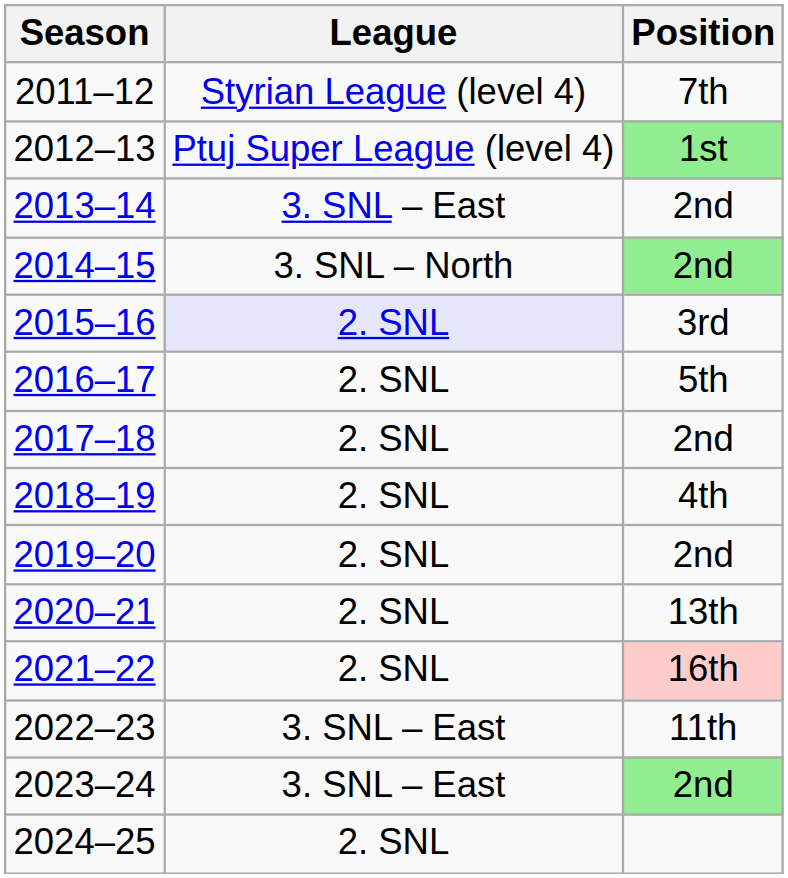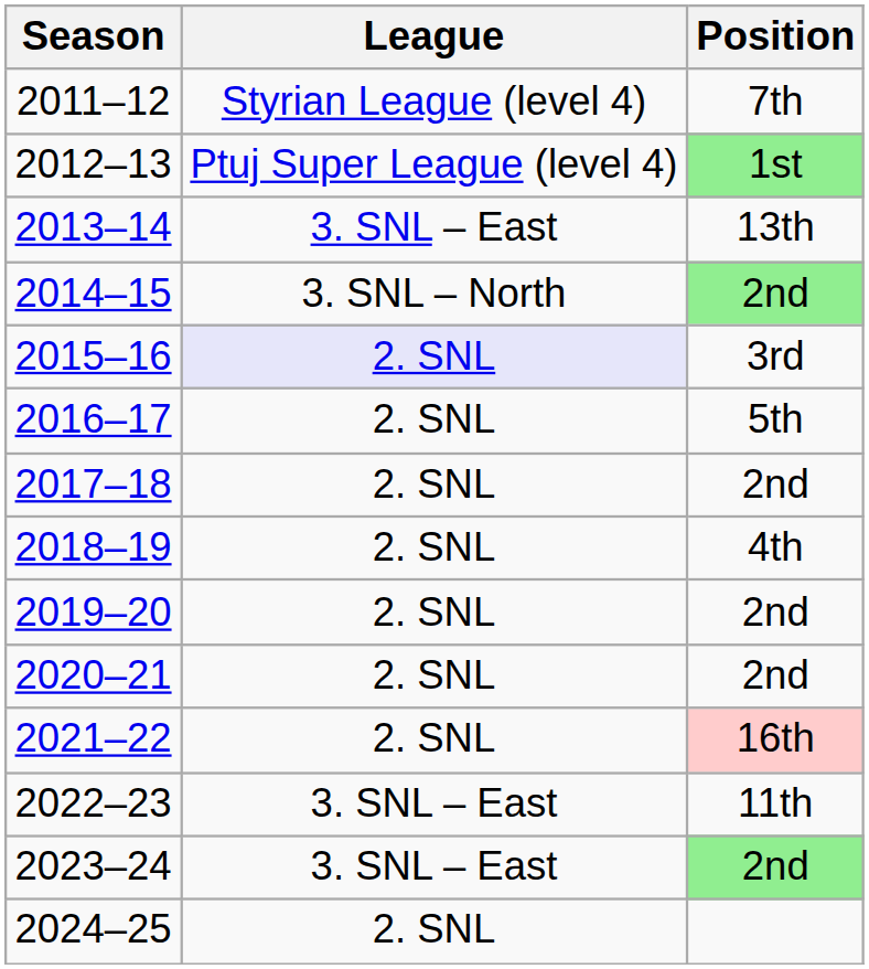 <table class="wikitable" style="text-align: center">
 <tr>
 <th>Season</th>
 <th>League</th>
 <th>Position</th>
 </tr>
 <tr>
 <td>2011–12</td>
 <td><a href='#'>Styrian League</a> (level 4)</td>
 <td>7th</td>
 </tr>
 <tr>
 <td>2012–13</td>
 <td><a href='#'>Ptuj Super League</a> (level 4)</td>
 <td style="background: #90EE90;">1st</td>
 </tr>
 <tr>
 <td><a href='#'>2013–14</a></td>
 <td><a href='#'>3. SNL</a> – East</td>
-<td>2nd</td>
+<td>13th</td>
 </tr>
 <tr>
 <td><a href='#'>2014–15</a></td>
 <td>3. SNL – North</td>
 <td style="background: #90EE90;">2nd</td>
 </tr>
 <tr>
 <td><a href='#'>2015–16</a></td>
 <td style="background: lavender;"><a href='#'>2. SNL</a></td>
 <td>3rd</td>
 </tr>
 <tr>
 <td><a href='#'>2016–17</a></td>
 <td>2. SNL</td>
 <td>5th</td>
 </tr>
 <tr>
 <td><a href='#'>2017–18</a></td>
 <td>2. SNL</td>
 <td>2nd</td>
 </tr>
 <tr>
 <td><a href='#'>2018–19</a></td>
 <td>2. SNL</td>
 <td>4th</td>
 </tr>
 <tr>
 <td><a href='#'>2019–20</a></td>
 <td>2. SNL</td>
 <td>2nd</td>
 </tr>
 <tr>
 <td><a href='#'>2020–21</a></td>
 <td>2. SNL</td>
-<td>13th</td>
+<td>2nd</td>
 </tr>
 <tr>
 <td><a href='#'>2021–22</a></td>
 <td>2. SNL</td>
 <td style="background: #FFCCCC;">16th</td>
 </tr>
 <tr>
 <td>2022–23</td>
 <td>3. SNL – East</td>
 <td>11th</td>
 </tr>
 <tr>
 <td>2023–24</td>
 <td>3. SNL – East</td>
 <td style="background: #90EE90;">2nd</td>
 </tr>
 <tr>
 <td>2024–25</td>
 <td>2. SNL</td>
 <td></td>
 </tr>
 <tr>
 </tr>
 </table>
